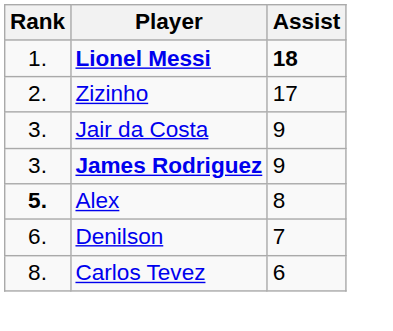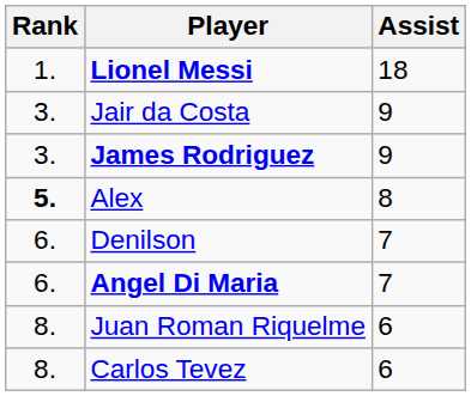 <table class="wikitable">
 <tr>
 <th>Rank</th>
 <th>Player</th>
 <th>Assist</th>
 </tr>
 <tr>
 <td text align="center">1.</td>
 <td> <strong><a href='#'>Lionel Messi</a></strong></td>
-<td><strong>18</strong></td>
-</tr>
-<tr>
-<td text align="center">2.</td>
-<td> <a href='#'>Zizinho</a></td>
-<td>17</td>
+<td>18</td>
 </tr>
 <tr>
 <td text align="center">3.</td>
 <td> <a href='#'>Jair da Costa</a></td>
 <td>9</td>
 </tr>
 <tr>
 <td text align="center">3.</td>
 <td> <strong><a href='#'>James Rodriguez</a></strong></td>
 <td>9</td>
 </tr>
 <tr>
 <td text align="center"><strong>5.</strong></td>
 <td> <a href='#'>Alex</a></td>
 <td>8</td>
 </tr>
 <tr>
 <td text align="center">6.</td>
 <td> <a href='#'>Denilson</a></td>
 <td>7</td>
 </tr>
 <tr>
+<td text align="center">6.</td>
+<td> <strong><a href='#'>Angel Di Maria</a></strong></td>
+<td>7</td>
+</tr>
+<tr>
+<td text align="center">8.</td>
+<td> <a href='#'>Juan Roman Riquelme</a></td>
+<td>6</td>
+</tr>
+<tr>
 <td text align="center">8.</td>
 <td> <a href='#'>Carlos Tevez</a></td>
 <td>6</td>
 </tr>
 </table>
